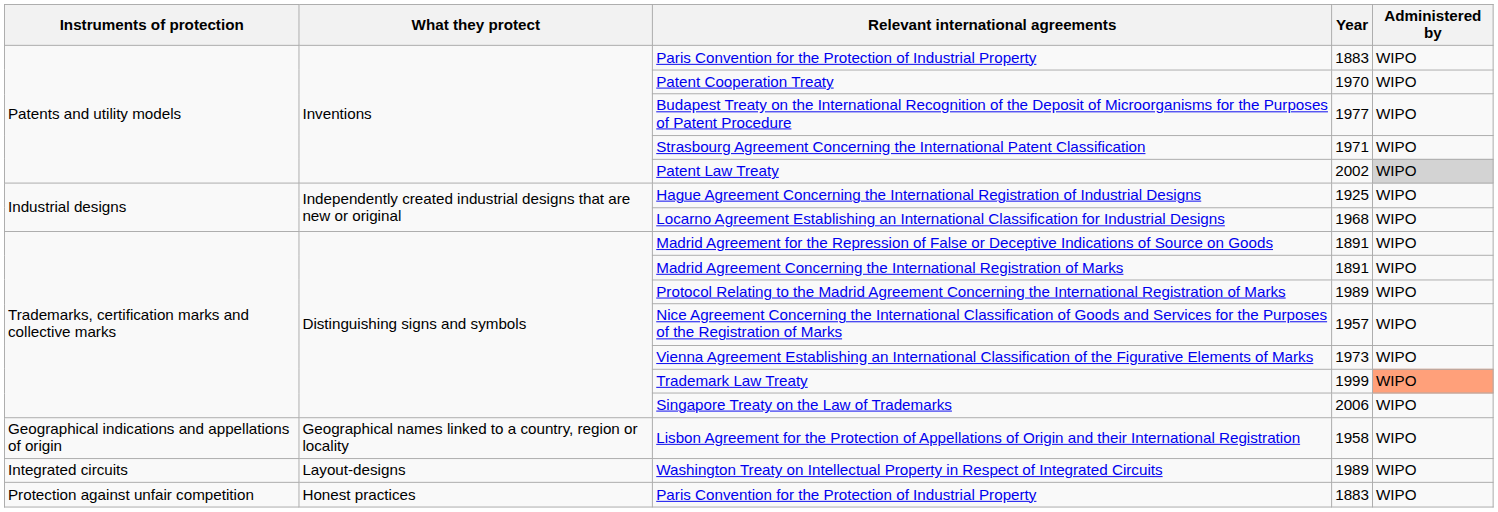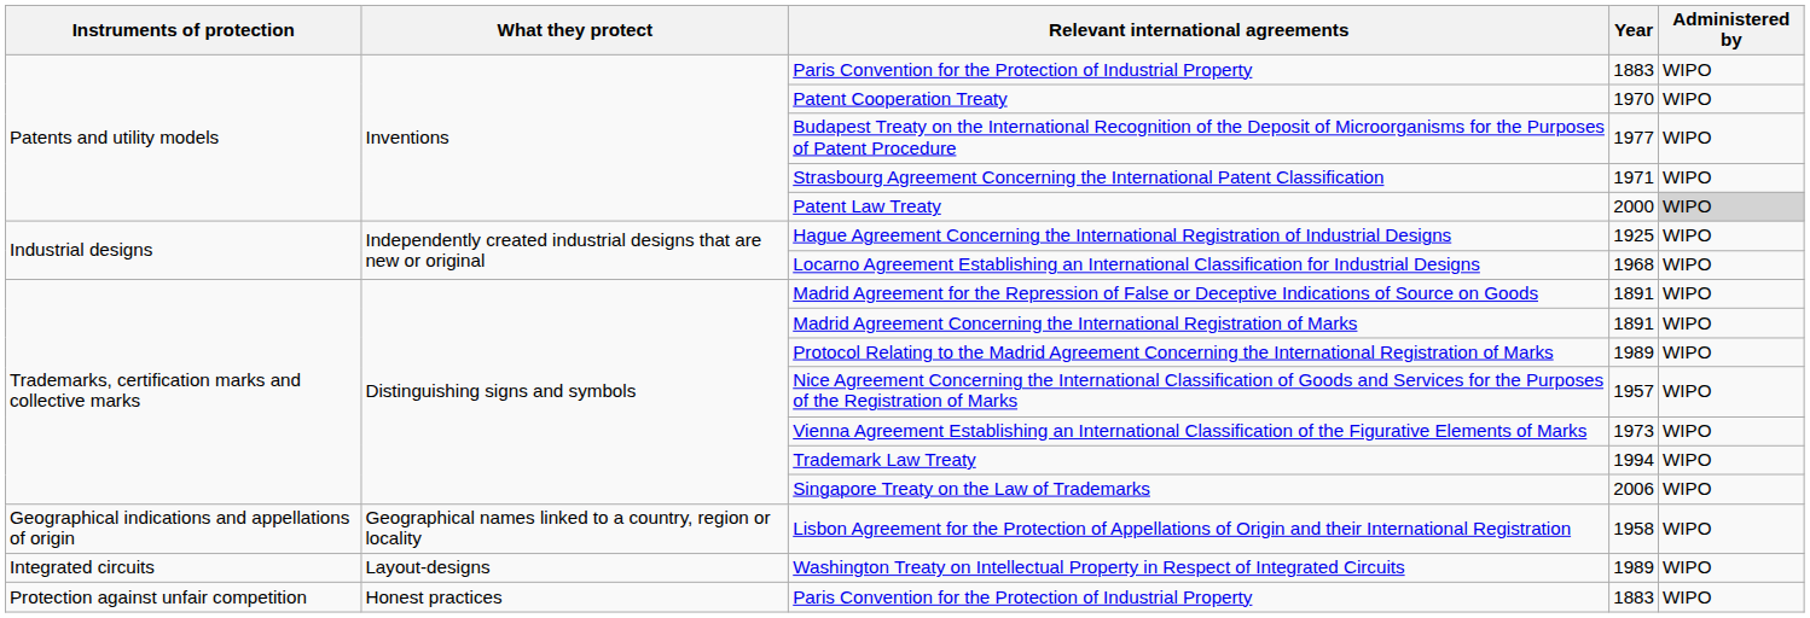 <table class="wikitable">
 <tr>
 <th>Instruments of protection</th>
 <th>What they protect</th>
 <th>Relevant international agreements</th>
 <th>Year</th>
 <th>Administered by</th>
 </tr>
 <tr>
 <td rowspan="5">Patents and utility models</td>
 <td rowspan="5">Inventions</td>
 <td><a href='#'>Paris Convention for the Protection of Industrial Property</a></td>
 <td>1883</td>
 <td>WIPO</td>
 </tr>
 <tr>
 <td><a href='#'>Patent Cooperation Treaty</a></td>
 <td>1970</td>
 <td>WIPO</td>
 </tr>
 <tr>
 <td><a href='#'>Budapest Treaty on the International Recognition of the Deposit of Microorganisms for the Purposes of Patent Procedure</a></td>
 <td>1977</td>
 <td>WIPO</td>
 </tr>
 <tr>
 <td><a href='#'>Strasbourg Agreement Concerning the International Patent Classification</a></td>
 <td>1971</td>
 <td>WIPO</td>
 </tr>
 <tr>
 <td><a href='#'>Patent Law Treaty</a></td>
-<td>2002</td>
+<td>2000</td>
 <td style="background: lightgrey;">WIPO</td>
 </tr>
 <tr>
 <td rowspan="2">Industrial designs</td>
 <td rowspan="2">Independently created industrial designs that are new or original</td>
 <td><a href='#'>Hague Agreement Concerning the International Registration of Industrial Designs</a></td>
 <td>1925</td>
 <td>WIPO</td>
 </tr>
 <tr>
 <td><a href='#'>Locarno Agreement Establishing an International Classification for Industrial Designs</a></td>
 <td>1968</td>
 <td>WIPO</td>
 </tr>
 <tr>
 <td rowspan="7">Trademarks, certification marks and collective marks</td>
 <td rowspan="7">Distinguishing signs and symbols</td>
 <td><a href='#'>Madrid Agreement for the Repression of False or Deceptive Indications of Source on Goods</a></td>
 <td>1891</td>
 <td>WIPO</td>
 </tr>
 <tr>
 <td><a href='#'>Madrid Agreement Concerning the International Registration of Marks</a></td>
 <td>1891</td>
 <td>WIPO</td>
 </tr>
 <tr>
 <td><a href='#'>Protocol Relating to the Madrid Agreement Concerning the International Registration of Marks</a></td>
 <td>1989</td>
 <td>WIPO</td>
 </tr>
 <tr>
 <td><a href='#'>Nice Agreement Concerning the International Classification of Goods and Services for the Purposes of the Registration of Marks</a></td>
 <td>1957</td>
 <td>WIPO</td>
 </tr>
 <tr>
 <td><a href='#'>Vienna Agreement Establishing an International Classification of the Figurative Elements of Marks</a></td>
 <td>1973</td>
 <td>WIPO</td>
 </tr>
 <tr>
 <td><a href='#'>Trademark Law Treaty</a></td>
-<td>1999</td>
-<td style="background: lightsalmon;">WIPO</td>
+<td>1994</td>
+<td>WIPO</td>
 </tr>
 <tr>
 <td><a href='#'>Singapore Treaty on the Law of Trademarks</a></td>
 <td>2006</td>
 <td>WIPO</td>
 </tr>
 <tr>
 <td>Geographical indications and appellations of origin</td>
 <td>Geographical names linked to a country, region or locality</td>
 <td><a href='#'>Lisbon Agreement for the Protection of Appellations of Origin and their International Registration</a></td>
 <td>1958</td>
 <td>WIPO</td>
 </tr>
 <tr>
 <td>Integrated circuits</td>
 <td>Layout-designs</td>
 <td><a href='#'>Washington Treaty on Intellectual Property in Respect of Integrated Circuits</a></td>
 <td>1989</td>
 <td>WIPO</td>
 </tr>
 <tr>
 <td>Protection against unfair competition</td>
 <td>Honest practices</td>
 <td><a href='#'>Paris Convention for the Protection of Industrial Property</a></td>
 <td>1883</td>
 <td>WIPO</td>
 </tr>
 </table>
